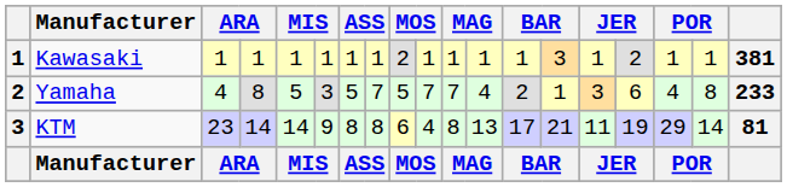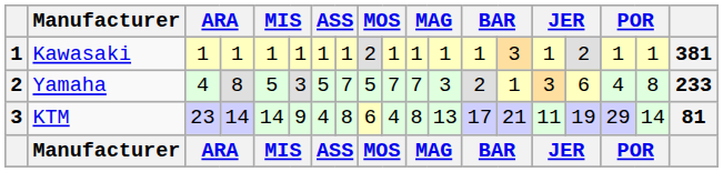 <table class="wikitable" style="font-size:85%; text-align:center;">
 <tr>
 <th></th>
 <th>Manufacturer</th>
 <th colspan=2><a href='#'>ARA</a><br></th>
 <th colspan=2><a href='#'>MIS</a><br></th>
 <th colspan=2><a href='#'>ASS</a><br></th>
 <th colspan=2><a href='#'>MOS</a><br></th>
 <th colspan=2><a href='#'>MAG</a><br></th>
 <th colspan=2><a href='#'>BAR</a><br></th>
 <th colspan=2><a href='#'>JER</a><br></th>
 <th colspan=2><a href='#'>POR</a><br></th>
 <th></th>
 </tr>
 <tr>
 <th>1</th>
 <td align=left nowrap> <a href='#'>Kawasaki</a></td>
 <td style="background:#ffffbf;">1</td>
 <td style="background:#ffffbf;">1</td>
 <td style="background:#ffffbf;">1</td>
 <td style="background:#ffffbf;">1</td>
 <td style="background:#ffffbf;">1</td>
 <td style="background:#ffffbf;">1</td>
 <td style="background:#dfdfdf;">2</td>
 <td style="background:#ffffbf;">1</td>
 <td style="background:#ffffbf;">1</td>
 <td style="background:#ffffbf;">1</td>
 <td style="background:#ffffbf;">1</td>
 <td style="background:#ffdf9f;">3</td>
 <td style="background:#ffffbf;">1</td>
 <td style="background:#dfdfdf;">2</td>
 <td style="background:#ffffbf;">1</td>
 <td style="background:#ffffbf;">1</td>
 <th>381</th>
 </tr>
 <tr>
 <th>2</th>
 <td align=left> <a href='#'>Yamaha</a></td>
 <td style="background:#dfffdf;">4</td>
 <td style="background:#dfdfdf;">8</td>
 <td style="background:#dfffdf;">5</td>
 <td style="background:#dfdfdf;">3</td>
 <td style="background:#dfffdf;">5</td>
 <td style="background:#dfffdf;">7</td>
 <td style="background:#dfffdf;">5</td>
 <td style="background:#dfffdf;">7</td>
 <td style="background:#dfffdf;">7</td>
-<td style="background:#dfffdf;">4</td>
+<td style="background:#dfffdf;">3</td>
 <td style="background:#dfdfdf;">2</td>
 <td style="background:#ffffbf;">1</td>
 <td style="background:#ffdf9f;">3</td>
 <td style="background:#ffffbf;">6</td>
 <td style="background:#dfffdf;">4</td>
 <td style="background:#dfffdf;">8</td>
 <th>233</th>
 </tr>
 <tr>
 <th>3</th>
 <td align=left> <a href='#'>KTM</a></td>
 <td style="background:#cfcfff;">23</td>
 <td style="background:#cfcfff;">14</td>
 <td style="background:#dfffdf;">14</td>
 <td style="background:#dfffdf;">9</td>
-<td style="background:#dfffdf;">8</td>
+<td style="background:#dfffdf;">4</td>
 <td style="background:#dfffdf;">8</td>
 <td style="background:#ffffbf;">6</td>
 <td style="background:#dfffdf;">4</td>
 <td style="background:#dfffdf;">8</td>
 <td style="background:#dfffdf;">13</td>
 <td style="background:#cfcfff;">17</td>
 <td style="background:#cfcfff;">21</td>
 <td style="background:#dfffdf;">11</td>
 <td style="background:#cfcfff;">19</td>
 <td style="background:#cfcfff;">29</td>
 <td style="background:#dfffdf;">14</td>
 <th>81</th>
 </tr>
 <tr>
 <th></th>
 <th>Manufacturer</th>
 <th colspan=2><a href='#'>ARA</a><br></th>
 <th colspan=2><a href='#'>MIS</a><br></th>
 <th colspan=2><a href='#'>ASS</a><br></th>
 <th colspan=2><a href='#'>MOS</a><br></th>
 <th colspan=2><a href='#'>MAG</a><br></th>
 <th colspan=2><a href='#'>BAR</a><br></th>
 <th colspan=2><a href='#'>JER</a><br></th>
 <th colspan=2><a href='#'>POR</a><br></th>
 <th></th>
 </tr>
 </table>
